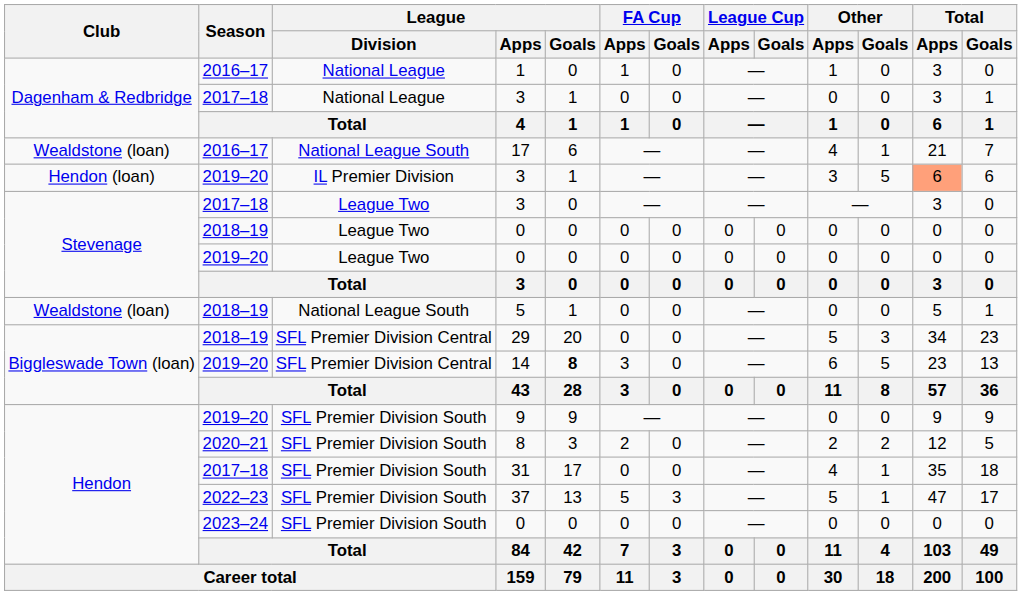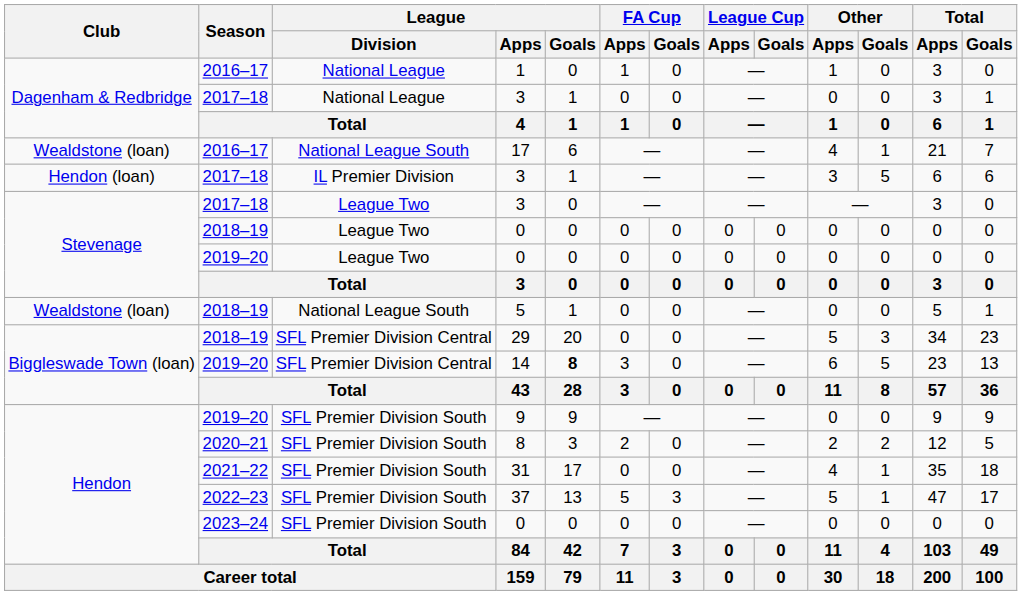 <table class="wikitable" style="text-align: center">
 <tr>
 <th rowspan="2">Club</th>
 <th rowspan="2">Season</th>
 <th colspan="3">League</th>
 <th colspan="2"><a href='#'>FA Cup</a></th>
 <th colspan="2"><a href='#'>League Cup</a></th>
 <th colspan="2">Other</th>
 <th colspan="2">Total</th>
 </tr>
 <tr>
 <th>Division</th>
 <th>Apps</th>
 <th>Goals</th>
 <th>Apps</th>
 <th>Goals</th>
 <th>Apps</th>
 <th>Goals</th>
 <th>Apps</th>
 <th>Goals</th>
 <th>Apps</th>
 <th>Goals</th>
 </tr>
 <tr>
 <td rowspan="3"><a href='#'>Dagenham & Redbridge</a></td>
 <td><a href='#'>2016–17</a></td>
 <td><a href='#'>National League</a></td>
 <td>1</td>
 <td>0</td>
 <td>1</td>
 <td>0</td>
 <td colspan="2">—</td>
 <td>1</td>
 <td>0</td>
 <td>3</td>
 <td>0</td>
 </tr>
 <tr>
 <td><a href='#'>2017–18</a></td>
 <td>National League</td>
 <td>3</td>
 <td>1</td>
 <td>0</td>
 <td>0</td>
 <td colspan="2">—</td>
 <td>0</td>
 <td>0</td>
 <td>3</td>
 <td>1</td>
 </tr>
 <tr>
 <th colspan="2">Total</th>
 <th>4</th>
 <th>1</th>
 <th>1</th>
 <th>0</th>
 <th colspan="2">—</th>
 <th>1</th>
 <th>0</th>
 <th>6</th>
 <th>1</th>
 </tr>
 <tr>
 <td><a href='#'>Wealdstone</a> (loan)</td>
 <td><a href='#'>2016–17</a></td>
 <td><a href='#'>National League South</a></td>
 <td>17</td>
 <td>6</td>
 <td colspan="2">—</td>
 <td colspan="2">—</td>
 <td>4</td>
 <td>1</td>
 <td>21</td>
 <td>7</td>
 </tr>
 <tr>
 <td><a href='#'>Hendon</a> (loan)</td>
-<td><a href='#'>2019–20</a></td>
+<td><a href='#'>2017–18</a></td>
 <td><a href='#'>IL</a> Premier Division</td>
 <td>3</td>
 <td>1</td>
 <td colspan="2">—</td>
 <td colspan="2">—</td>
 <td>3</td>
 <td>5</td>
-<td style="background: lightsalmon;">6</td>
+<td>6</td>
 <td>6</td>
 </tr>
 <tr>
 <td rowspan="4"><a href='#'>Stevenage</a></td>
 <td><a href='#'>2017–18</a></td>
 <td><a href='#'>League Two</a></td>
 <td>3</td>
 <td>0</td>
 <td colspan="2">—</td>
 <td colspan="2">—</td>
 <td colspan="2">—</td>
 <td>3</td>
 <td>0</td>
 </tr>
 <tr>
 <td><a href='#'>2018–19</a></td>
 <td>League Two</td>
 <td>0</td>
 <td>0</td>
 <td>0</td>
 <td>0</td>
 <td>0</td>
 <td>0</td>
 <td>0</td>
 <td>0</td>
 <td>0</td>
 <td>0</td>
 </tr>
 <tr>
 <td><a href='#'>2019–20</a></td>
 <td>League Two</td>
 <td>0</td>
 <td>0</td>
 <td>0</td>
 <td>0</td>
 <td>0</td>
 <td>0</td>
 <td>0</td>
 <td>0</td>
 <td>0</td>
 <td>0</td>
 </tr>
 <tr>
 <th colspan="2">Total</th>
 <th>3</th>
 <th>0</th>
 <th>0</th>
 <th>0</th>
 <th>0</th>
 <th>0</th>
 <th>0</th>
 <th>0</th>
 <th>3</th>
 <th>0</th>
 </tr>
 <tr>
 <td rowspan="1"><a href='#'>Wealdstone</a> (loan)</td>
 <td><a href='#'>2018–19</a></td>
 <td>National League South</td>
 <td>5</td>
 <td>1</td>
 <td>0</td>
 <td>0</td>
 <td colspan="2">—</td>
 <td>0</td>
 <td>0</td>
 <td>5</td>
 <td>1</td>
 </tr>
 <tr>
 <td rowspan="3"><a href='#'>Biggleswade Town</a> (loan)</td>
 <td><a href='#'>2018–19</a></td>
 <td><a href='#'>SFL</a> Premier Division Central</td>
 <td>29</td>
 <td>20</td>
 <td>0</td>
 <td>0</td>
 <td colspan="2">—</td>
 <td>5</td>
 <td>3</td>
 <td>34</td>
 <td>23</td>
 </tr>
 <tr>
 <td><a href='#'>2019–20</a></td>
 <td><a href='#'>SFL</a> Premier Division Central</td>
 <td>14</td>
 <td><strong>8</strong></td>
 <td>3</td>
 <td>0</td>
 <td colspan="2">—</td>
 <td>6</td>
 <td>5</td>
 <td>23</td>
 <td>13</td>
 </tr>
 <tr>
 <th colspan="2">Total</th>
 <th>43</th>
 <th>28</th>
 <th>3</th>
 <th>0</th>
 <th>0</th>
 <th>0</th>
 <th>11</th>
 <th>8</th>
 <th>57</th>
 <th>36</th>
 </tr>
 <tr>
 <td rowspan="6"><a href='#'>Hendon</a></td>
 <td><a href='#'>2019–20</a></td>
 <td><a href='#'>SFL</a> Premier Division South</td>
 <td>9</td>
 <td>9</td>
 <td colspan="2">—</td>
 <td colspan="2">—</td>
 <td>0</td>
 <td>0</td>
 <td>9</td>
 <td>9</td>
 </tr>
 <tr>
 <td><a href='#'>2020–21</a></td>
 <td><a href='#'>SFL</a> Premier Division South</td>
 <td>8</td>
 <td>3</td>
 <td>2</td>
 <td>0</td>
 <td colspan="2">—</td>
 <td>2</td>
 <td>2</td>
 <td>12</td>
 <td>5</td>
 </tr>
 <tr>
-<td><a href='#'>2017–18</a></td>
+<td><a href='#'>2021–22</a></td>
 <td><a href='#'>SFL</a> Premier Division South</td>
 <td>31</td>
 <td>17</td>
 <td>0</td>
 <td>0</td>
 <td colspan="2">—</td>
 <td>4</td>
 <td>1</td>
 <td>35</td>
 <td>18</td>
 </tr>
 <tr>
 <td><a href='#'>2022–23</a></td>
 <td><a href='#'>SFL</a> Premier Division South</td>
 <td>37</td>
 <td>13</td>
 <td>5</td>
 <td>3</td>
 <td colspan="2">—</td>
 <td>5</td>
 <td>1</td>
 <td>47</td>
 <td>17</td>
 </tr>
 <tr>
 <td><a href='#'>2023–24</a></td>
 <td><a href='#'>SFL</a> Premier Division South</td>
 <td>0</td>
 <td>0</td>
 <td>0</td>
 <td>0</td>
 <td colspan="2">—</td>
 <td>0</td>
 <td>0</td>
 <td>0</td>
 <td>0</td>
 </tr>
 <tr>
 <th colspan="2">Total</th>
 <th>84</th>
 <th>42</th>
 <th>7</th>
 <th>3</th>
 <th>0</th>
 <th>0</th>
 <th>11</th>
 <th>4</th>
 <th>103</th>
 <th>49</th>
 </tr>
 <tr>
 <th colspan=3>Career total</th>
 <th>159</th>
 <th>79</th>
 <th>11</th>
 <th>3</th>
 <th>0</th>
 <th>0</th>
 <th>30</th>
 <th>18</th>
 <th>200</th>
 <th>100</th>
 </tr>
 </table>
